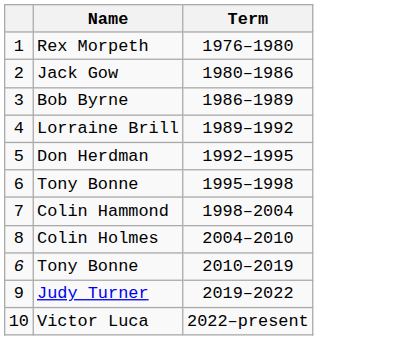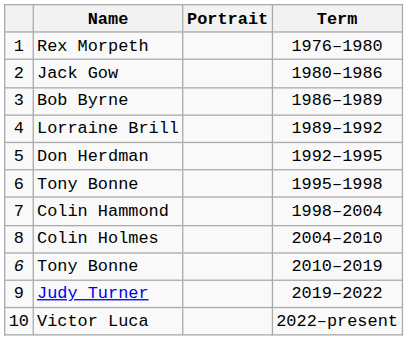 <table class="wikitable">
 <tr>
 <th></th>
 <th>Name</th>
+<th>Portrait</th>
 <th>Term</th>
 </tr>
 <tr>
 <td align=center>1</td>
 <td>Rex Morpeth</td>
+<td></td>
 <td align=center>1976–1980</td>
 </tr>
 <tr>
 <td align=center>2</td>
 <td>Jack Gow</td>
+<td></td>
 <td align=center>1980–1986</td>
 </tr>
 <tr>
 <td align=center>3</td>
 <td>Bob Byrne</td>
+<td></td>
 <td align=center>1986–1989</td>
 </tr>
 <tr>
 <td align=center>4</td>
 <td>Lorraine Brill</td>
+<td></td>
 <td align=center>1989–1992</td>
 </tr>
 <tr>
 <td align=center>5</td>
 <td>Don Herdman</td>
+<td></td>
 <td align=center>1992–1995</td>
 </tr>
 <tr>
 <td align=center>6</td>
 <td>Tony Bonne</td>
+<td></td>
 <td align=center>1995–1998</td>
 </tr>
 <tr>
 <td align=center>7</td>
 <td>Colin Hammond</td>
+<td></td>
 <td align=center>1998–2004</td>
 </tr>
 <tr>
 <td align=center>8</td>
 <td>Colin Holmes</td>
+<td></td>
 <td align=center>2004–2010</td>
 </tr>
 <tr>
 <td align=center><em>6</em></td>
 <td>Tony Bonne</td>
+<td></td>
 <td align=center>2010–2019</td>
 </tr>
 <tr>
 <td align=center>9</td>
 <td><a href='#'>Judy Turner</a></td>
+<td></td>
 <td align=center>2019–2022</td>
 </tr>
 <tr>
 <td align=center>10</td>
 <td>Victor Luca</td>
+<td></td>
 <td align=center>2022–present</td>
 </tr>
 </table>
